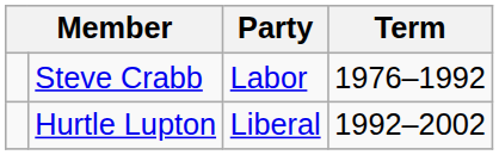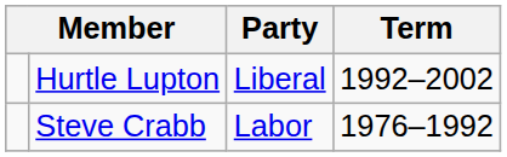 <table class="wikitable">
 <tr>
 <th colspan="2">Member</th>
 <th>Party</th>
 <th>Term</th>
 </tr>
 <tr>
 <td> </td>
+<td><a href='#'>Hurtle Lupton</a></td>
+<td><a href='#'>Liberal</a></td>
+<td>1992–2002</td>
+</tr>
+<tr>
+<td> </td>
 <td><a href='#'>Steve Crabb</a></td>
 <td><a href='#'>Labor</a></td>
 <td>1976–1992</td>
 </tr>
-<tr>
-<td> </td>
-<td><a href='#'>Hurtle Lupton</a></td>
-<td><a href='#'>Liberal</a></td>
-<td>1992–2002</td>
-</tr>
 </table>
